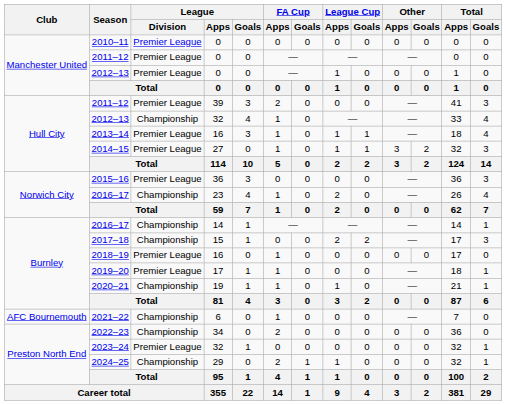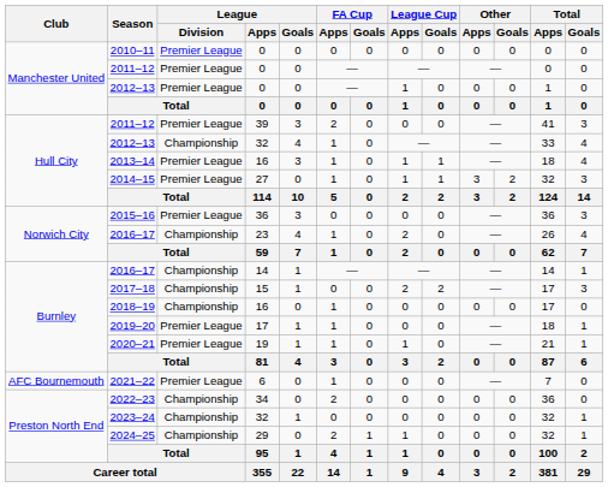 <table class="wikitable" style="text-align:center">
 <tr>
 <th rowspan="2">Club</th>
 <th rowspan="2">Season</th>
 <th colspan="3">League</th>
 <th colspan="2"><a href='#'>FA Cup</a></th>
 <th colspan="2"><a href='#'>League Cup</a></th>
 <th colspan="2">Other</th>
 <th colspan="2">Total</th>
 </tr>
 <tr>
 <th>Division</th>
 <th>Apps</th>
 <th>Goals</th>
 <th>Apps</th>
 <th>Goals</th>
 <th>Apps</th>
 <th>Goals</th>
 <th>Apps</th>
 <th>Goals</th>
 <th>Apps</th>
 <th>Goals</th>
 </tr>
 <tr>
 <td rowspan="4"><a href='#'>Manchester United</a></td>
 <td><a href='#'>2010–11</a></td>
 <td><a href='#'>Premier League</a></td>
 <td>0</td>
 <td>0</td>
 <td>0</td>
 <td>0</td>
 <td>0</td>
 <td>0</td>
 <td>0</td>
 <td>0</td>
 <td>0</td>
 <td>0</td>
 </tr>
 <tr>
 <td><a href='#'>2011–12</a></td>
 <td>Premier League</td>
 <td>0</td>
 <td>0</td>
 <td colspan="2">—</td>
 <td colspan="2">—</td>
 <td colspan="2">—</td>
 <td>0</td>
 <td>0</td>
 </tr>
 <tr>
 <td><a href='#'>2012–13</a></td>
 <td>Premier League</td>
 <td>0</td>
 <td>0</td>
 <td colspan="2">—</td>
 <td>1</td>
 <td>0</td>
 <td>0</td>
 <td>0</td>
 <td>1</td>
 <td>0</td>
 </tr>
 <tr>
 <th colspan="2">Total</th>
 <th>0</th>
 <th>0</th>
 <th>0</th>
 <th>0</th>
 <th>1</th>
 <th>0</th>
 <th>0</th>
 <th>0</th>
 <th>1</th>
 <th>0</th>
 </tr>
 <tr>
 <td rowspan="5"><a href='#'>Hull City</a></td>
 <td><a href='#'>2011–12</a></td>
 <td>Premier League</td>
 <td>39</td>
 <td>3</td>
 <td>2</td>
 <td>0</td>
 <td>0</td>
 <td>0</td>
 <td colspan="2">—</td>
 <td>41</td>
 <td>3</td>
 </tr>
 <tr>
 <td><a href='#'>2012–13</a></td>
 <td>Championship</td>
 <td>32</td>
 <td>4</td>
 <td>1</td>
 <td>0</td>
 <td colspan="2">—</td>
 <td colspan="2">—</td>
 <td>33</td>
 <td>4</td>
 </tr>
 <tr>
 <td><a href='#'>2013–14</a></td>
 <td>Premier League</td>
 <td>16</td>
 <td>3</td>
 <td>1</td>
 <td>0</td>
 <td>1</td>
 <td>1</td>
 <td colspan="2">—</td>
 <td>18</td>
 <td>4</td>
 </tr>
 <tr>
 <td><a href='#'>2014–15</a></td>
 <td>Premier League</td>
 <td>27</td>
 <td>0</td>
 <td>1</td>
 <td>0</td>
 <td>1</td>
 <td>1</td>
 <td>3</td>
 <td>2</td>
 <td>32</td>
 <td>3</td>
 </tr>
 <tr>
 <th colspan="2">Total</th>
 <th>114</th>
 <th>10</th>
 <th>5</th>
 <th>0</th>
 <th>2</th>
 <th>2</th>
 <th>3</th>
 <th>2</th>
 <th>124</th>
 <th>14</th>
 </tr>
 <tr>
 <td rowspan="3"><a href='#'>Norwich City</a></td>
 <td><a href='#'>2015–16</a></td>
 <td>Premier League</td>
 <td>36</td>
 <td>3</td>
 <td>0</td>
 <td>0</td>
 <td>0</td>
 <td>0</td>
 <td colspan="2">—</td>
 <td>36</td>
 <td>3</td>
 </tr>
 <tr>
 <td><a href='#'>2016–17</a></td>
 <td>Championship</td>
 <td>23</td>
 <td>4</td>
 <td>1</td>
 <td>0</td>
 <td>2</td>
 <td>0</td>
 <td colspan="2">—</td>
 <td>26</td>
 <td>4</td>
 </tr>
 <tr>
 <th colspan="2">Total</th>
 <th>59</th>
 <th>7</th>
 <th>1</th>
 <th>0</th>
 <th>2</th>
 <th>0</th>
 <th>0</th>
 <th>0</th>
 <th>62</th>
 <th>7</th>
 </tr>
 <tr>
 <td rowspan="6"><a href='#'>Burnley</a></td>
 <td><a href='#'>2016–17</a></td>
 <td>Championship</td>
 <td>14</td>
 <td>1</td>
 <td colspan="2">—</td>
 <td colspan="2">—</td>
 <td colspan="2">—</td>
 <td>14</td>
 <td>1</td>
 </tr>
 <tr>
 <td><a href='#'>2017–18</a></td>
 <td>Championship</td>
 <td>15</td>
 <td>1</td>
 <td>0</td>
 <td>0</td>
 <td>2</td>
 <td>2</td>
 <td colspan="2">—</td>
 <td>17</td>
 <td>3</td>
 </tr>
 <tr>
 <td><a href='#'>2018–19</a></td>
-<td>Premier League</td>
+<td>Championship</td>
 <td>16</td>
 <td>0</td>
 <td>1</td>
 <td>0</td>
 <td>0</td>
 <td>0</td>
 <td>0</td>
 <td>0</td>
 <td>17</td>
 <td>0</td>
 </tr>
 <tr>
 <td><a href='#'>2019–20</a></td>
 <td>Premier League</td>
 <td>17</td>
 <td>1</td>
 <td>1</td>
 <td>0</td>
 <td>0</td>
 <td>0</td>
 <td colspan="2">—</td>
 <td>18</td>
 <td>1</td>
 </tr>
 <tr>
 <td><a href='#'>2020–21</a></td>
-<td>Championship</td>
+<td>Premier League</td>
 <td>19</td>
 <td>1</td>
 <td>1</td>
 <td>0</td>
 <td>1</td>
 <td>0</td>
 <td colspan="2">—</td>
 <td>21</td>
 <td>1</td>
 </tr>
 <tr>
 <th colspan="2">Total</th>
 <th>81</th>
 <th>4</th>
 <th>3</th>
 <th>0</th>
 <th>3</th>
 <th>2</th>
 <th>0</th>
 <th>0</th>
 <th>87</th>
 <th>6</th>
 </tr>
 <tr>
 <td><a href='#'>AFC Bournemouth</a></td>
 <td><a href='#'>2021–22</a></td>
-<td>Championship</td>
+<td>Premier League</td>
 <td>6</td>
 <td>0</td>
 <td>1</td>
 <td>0</td>
 <td>0</td>
 <td>0</td>
 <td colspan="2">—</td>
 <td>7</td>
 <td>0</td>
 </tr>
 <tr>
 <td rowspan="4"><a href='#'>Preston North End</a></td>
 <td><a href='#'>2022–23</a></td>
 <td>Championship</td>
 <td>34</td>
 <td>0</td>
 <td>2</td>
 <td>0</td>
 <td>0</td>
 <td>0</td>
 <td>0</td>
 <td>0</td>
 <td>36</td>
 <td>0</td>
 </tr>
 <tr>
 <td><a href='#'>2023–24</a></td>
-<td>Premier League</td>
+<td>Championship</td>
 <td>32</td>
 <td>1</td>
 <td>0</td>
 <td>0</td>
 <td>0</td>
 <td>0</td>
 <td>0</td>
 <td>0</td>
 <td>32</td>
 <td>1</td>
 </tr>
 <tr>
 <td><a href='#'>2024–25</a></td>
 <td>Championship</td>
 <td>29</td>
 <td>0</td>
 <td>2</td>
 <td>1</td>
 <td>1</td>
 <td>0</td>
 <td>0</td>
 <td>0</td>
 <td>32</td>
 <td>1</td>
 </tr>
 <tr>
 <th colspan="2">Total</th>
 <th>95</th>
 <th>1</th>
 <th>4</th>
 <th>1</th>
 <th>1</th>
 <th>0</th>
 <th>0</th>
 <th>0</th>
 <th>100</th>
 <th>2</th>
 </tr>
 <tr>
 <th colspan="3">Career total</th>
 <th>355</th>
 <th>22</th>
 <th>14</th>
 <th>1</th>
 <th>9</th>
 <th>4</th>
 <th>3</th>
 <th>2</th>
 <th>381</th>
 <th>29</th>
 </tr>
 </table>
